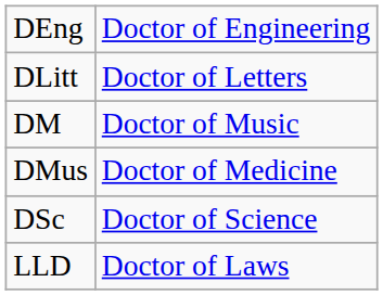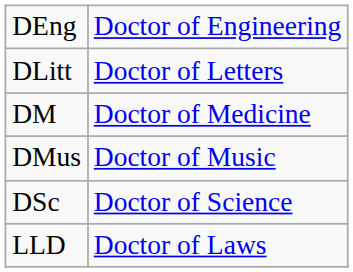 <table class="wikitable" align="right">
 <tr>
 <td>DEng</td>
 <td><a href='#'>Doctor of Engineering</a></td>
 </tr>
 <tr>
 <td>DLitt</td>
 <td><a href='#'>Doctor of Letters</a></td>
 </tr>
 <tr>
 <td>DM</td>
-<td><a href='#'>Doctor of Music</a></td>
+<td><a href='#'>Doctor of Medicine</a></td>
 </tr>
 <tr>
 <td>DMus</td>
-<td><a href='#'>Doctor of Medicine</a></td>
+<td><a href='#'>Doctor of Music</a></td>
 </tr>
 <tr>
 <td>DSc</td>
 <td><a href='#'>Doctor of Science</a></td>
 </tr>
 <tr>
 <td>LLD</td>
 <td><a href='#'>Doctor of Laws</a></td>
 </tr>
 </table>
